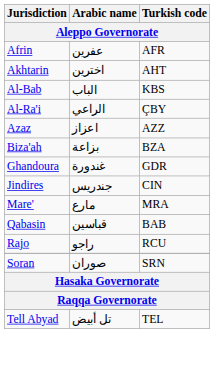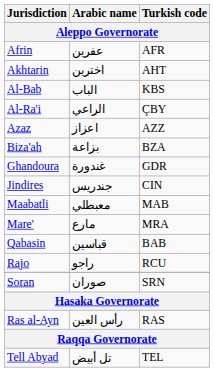 <table class="wikitable">
 <tr>
 <th>Jurisdiction</th>
 <th>Arabic name</th>
 <th>Turkish code</th>
 </tr>
 <tr>
 <th colspan="3"><a href='#'>Aleppo Governorate</a></th>
 </tr>
 <tr>
 <td><a href='#'>Afrin</a></td>
 <td>عفرين</td>
 <td>AFR</td>
 </tr>
 <tr>
 <td><a href='#'>Akhtarin</a></td>
 <td>اخترين</td>
 <td>AHT</td>
 </tr>
 <tr>
 <td><a href='#'>Al-Bab</a></td>
 <td>الباب</td>
 <td>KBS</td>
 </tr>
 <tr>
 <td><a href='#'>Al-Ra'i</a></td>
 <td>الراعي</td>
 <td>ÇBY</td>
 </tr>
 <tr>
 <td><a href='#'>Azaz</a></td>
 <td>اعزاز</td>
 <td>AZZ</td>
 </tr>
 <tr>
 <td><a href='#'>Biza'ah</a></td>
 <td>بزاعة</td>
 <td>BZA</td>
 </tr>
 <tr>
 <td><a href='#'>Ghandoura</a></td>
 <td>غندورة</td>
 <td>GDR</td>
 </tr>
 <tr>
 <td><a href='#'>Jindires</a></td>
 <td>جندريس</td>
 <td>CIN</td>
 </tr>
 <tr>
+<td><a href='#'>Maabatli</a></td>
+<td>معبطلي</td>
+<td>MAB</td>
+</tr>
+<tr>
 <td><a href='#'>Mare'</a></td>
 <td>مارع</td>
 <td>MRA</td>
 </tr>
 <tr>
 <td><a href='#'>Qabasin</a></td>
 <td>قباسين</td>
 <td>BAB</td>
 </tr>
 <tr>
 <td><a href='#'>Rajo</a></td>
 <td>راجو</td>
 <td>RCU</td>
 </tr>
 <tr>
 </tr>
 <tr>
 </tr>
 <tr>
 <td><a href='#'>Soran</a></td>
 <td>صوران</td>
 <td>SRN</td>
 </tr>
 <tr>
 <th colspan="3"><a href='#'>Hasaka Governorate</a></th>
 </tr>
 <tr>
+<td><a href='#'>Ras al-Ayn</a></td>
+<td>رأس العين</td>
+<td>RAS</td>
+</tr>
+<tr>
 <th colspan="3"><a href='#'>Raqqa Governorate</a></th>
 </tr>
 <tr>
 <td><a href='#'>Tell Abyad</a></td>
 <td>تل أبيض</td>
 <td>TEL</td>
 </tr>
 </table>
